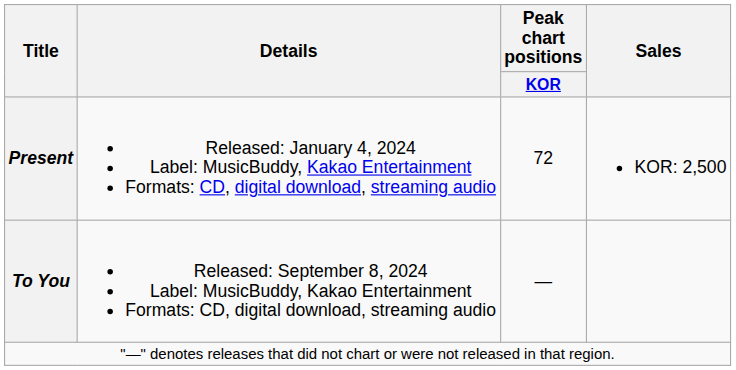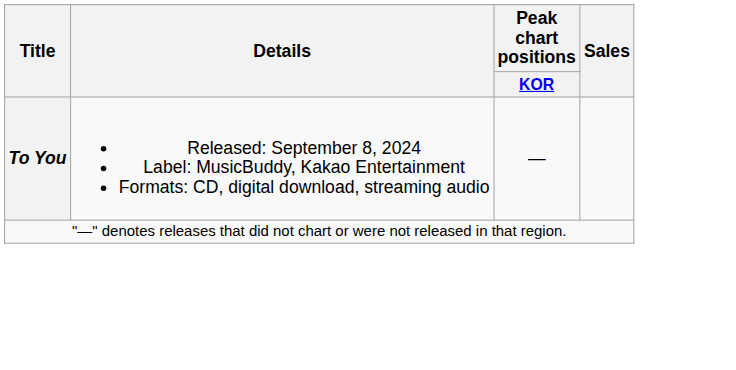 <table class="wikitable plainrowheaders" style="text-align:center">
 <tr>
 <th scope="col" rowspan="2">Title</th>
 <th scope="col" rowspan="2">Details</th>
 <th scope="col" colspan="1">Peak chart positions</th>
 <th scope="col" rowspan="2">Sales</th>
 </tr>
 <tr>
 <th scope="col" style="width:2.5em; font-size:90%"><a href='#'>KOR</a><br></th>
 </tr>
 <tr>
-<th scope="row"><em>Present</em></th>
-<td><br><ul><li>Released: January 4, 2024</li><li>Label: MusicBuddy, <a href='#'>Kakao Entertainment</a></li><li>Formats: <a href='#'>CD</a>, <a href='#'>digital download</a>, <a href='#'>streaming audio</a></li></ul></td>
-<td>72</td>
-<td><br><ul><li>KOR: 2,500</li></ul></td>
-</tr>
-<tr>
 <th scope="row"><em>To You</em></th>
 <td><br><ul><li>Released: September 8, 2024</li><li>Label: MusicBuddy, Kakao Entertainment</li><li>Formats: CD, digital download, streaming audio</li></ul></td>
 <td>—</td>
 <td></td>
 </tr>
 <tr>
 <td colspan="4" style="font-size:85%">"—" denotes releases that did not chart or were not released in that region.</td>
 </tr>
 </table>
